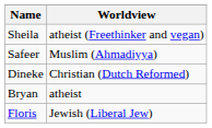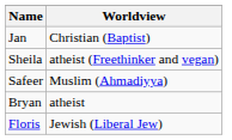 <table class= "wikitable">
 <tr bgcolor="#CCCCCC">
 </tr>
 <tr>
 <th>Name</th>
 <th>Worldview</th>
+</tr>
+<tr>
+<td>Jan</td>
+<td>Christian (<a href='#'>Baptist</a>)</td>
 </tr>
 <tr>
 <td>Sheila</td>
 <td>atheist (<a href='#'>Freethinker</a> and <a href='#'>vegan</a>)</td>
 </tr>
 <tr>
 <td>Safeer</td>
 <td>Muslim (<a href='#'>Ahmadiyya</a>)</td>
 </tr>
 <tr>
-<td>Dineke</td>
-<td>Christian (<a href='#'>Dutch Reformed</a>)</td>
-</tr>
-<tr>
 <td>Bryan</td>
 <td>atheist</td>
 </tr>
 <tr>
 <td><a href='#'>Floris</a></td>
 <td>Jewish (<a href='#'>Liberal Jew</a>)</td>
 </tr>
 </table>
